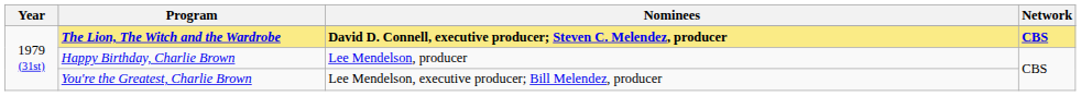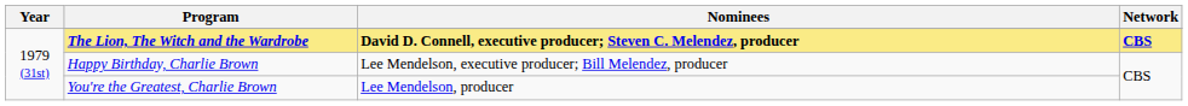 <table class="wikitable" style="width:100%">
 <tr bgcolor="#bebebe">
 <th width="5%">Year</th>
 <th width="25%">Program</th>
 <th width="65%">Nominees</th>
 <th width="5%">Network</th>
 </tr>
 <tr>
 <td rowspan=4 style="text-align:center">1979<br><small><a href='#'>(31st)</a></small><br></td>
 </tr>
 <tr style="background:#FAEB86">
 <td><strong><em><a href='#'>The Lion, The Witch and the Wardrobe</a></em></strong></td>
 <td><strong>David D. Connell, executive producer; <a href='#'>Steven C. Melendez</a>, producer</strong></td>
 <td><strong><a href='#'>CBS</a></strong></td>
 </tr>
 <tr>
 <td><em><a href='#'>Happy Birthday, Charlie Brown</a></em></td>
-<td><a href='#'>Lee Mendelson</a>, producer</td>
+<td>Lee Mendelson, executive producer; <a href='#'>Bill Melendez</a>, producer</td>
 <td rowspan=2>CBS</td>
 </tr>
 <tr>
 <td><em><a href='#'>You're the Greatest, Charlie Brown</a></em></td>
-<td>Lee Mendelson, executive producer; <a href='#'>Bill Melendez</a>, producer</td>
+<td><a href='#'>Lee Mendelson</a>, producer</td>
 </tr>
 </table>
